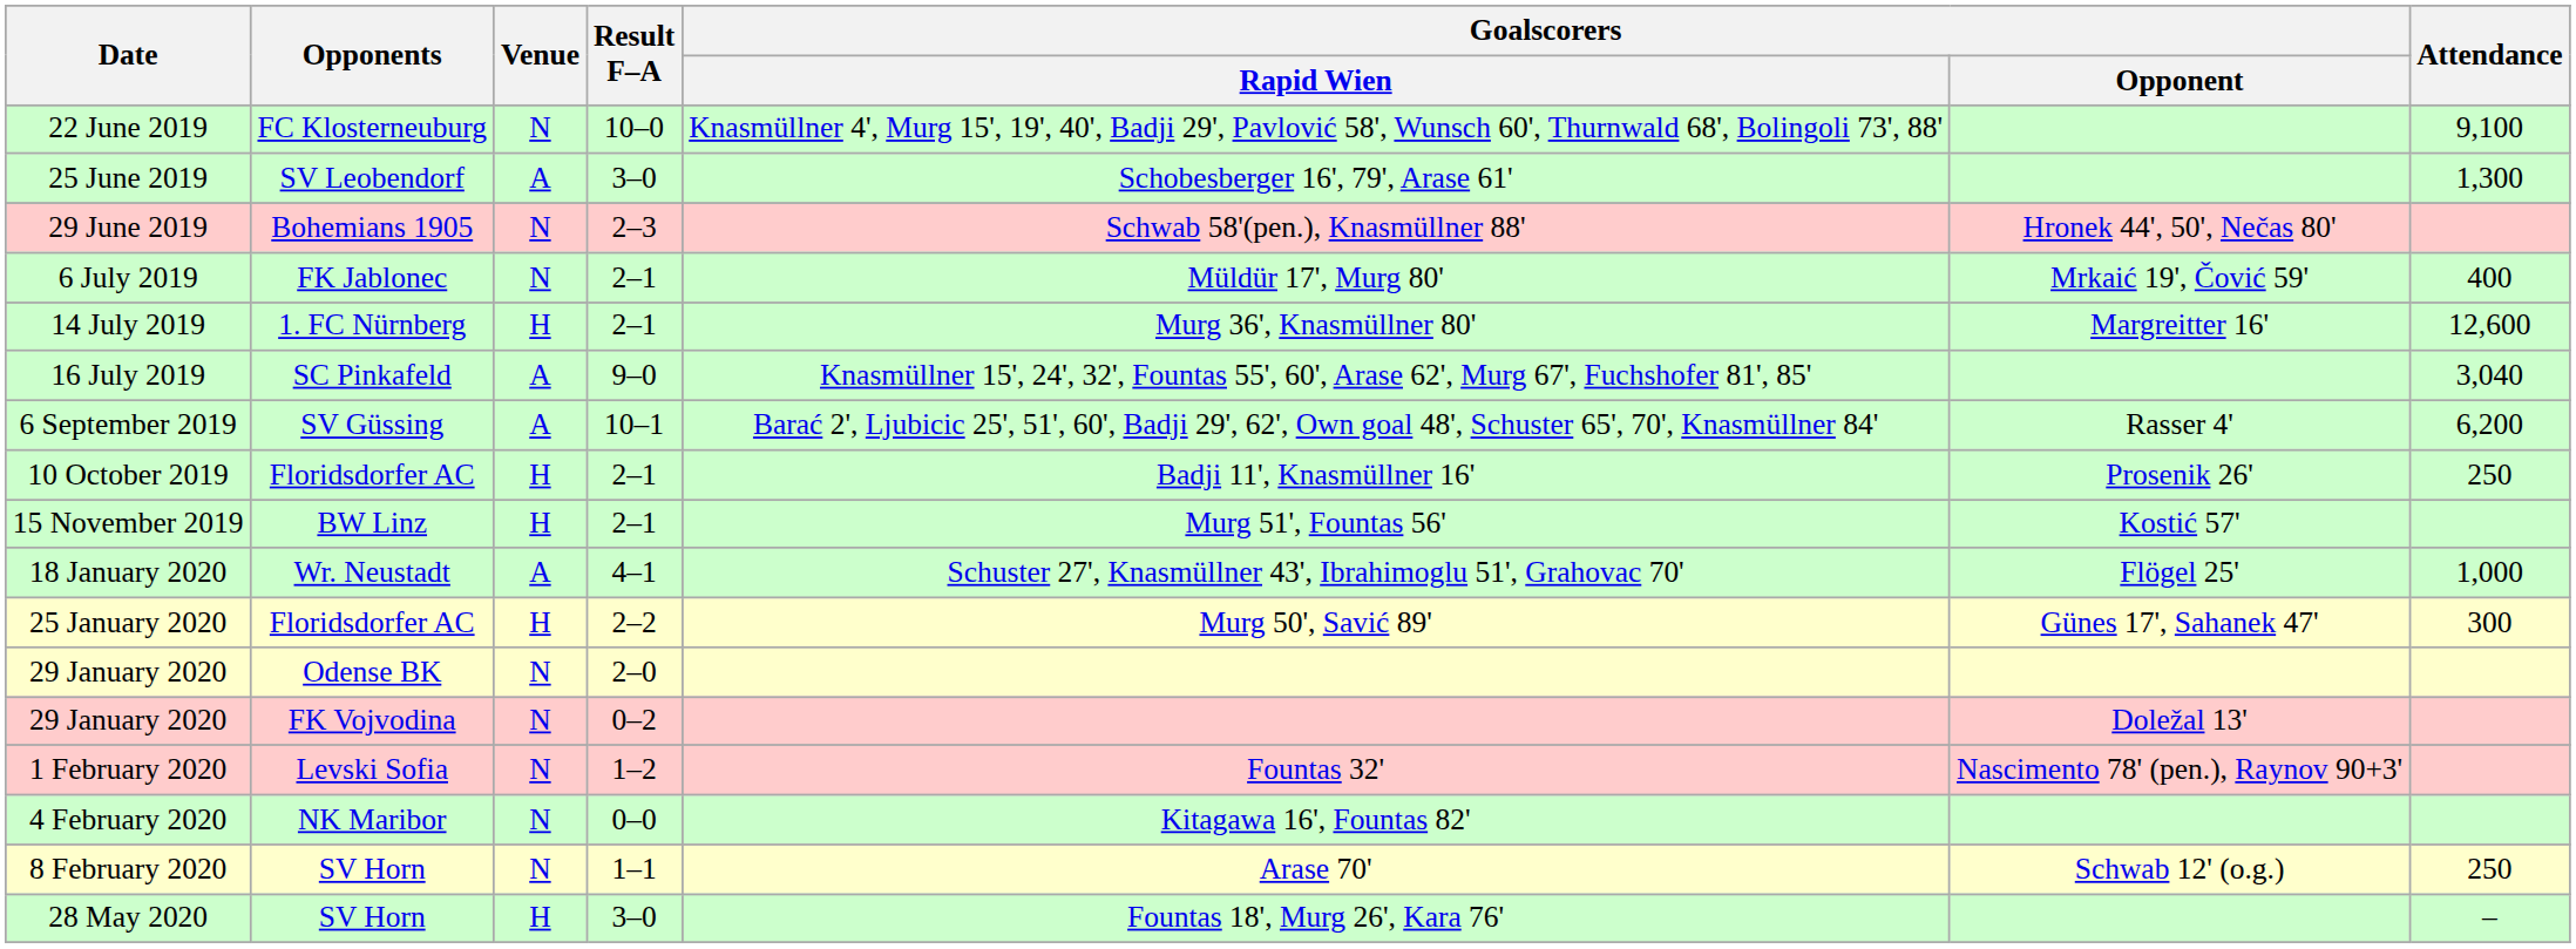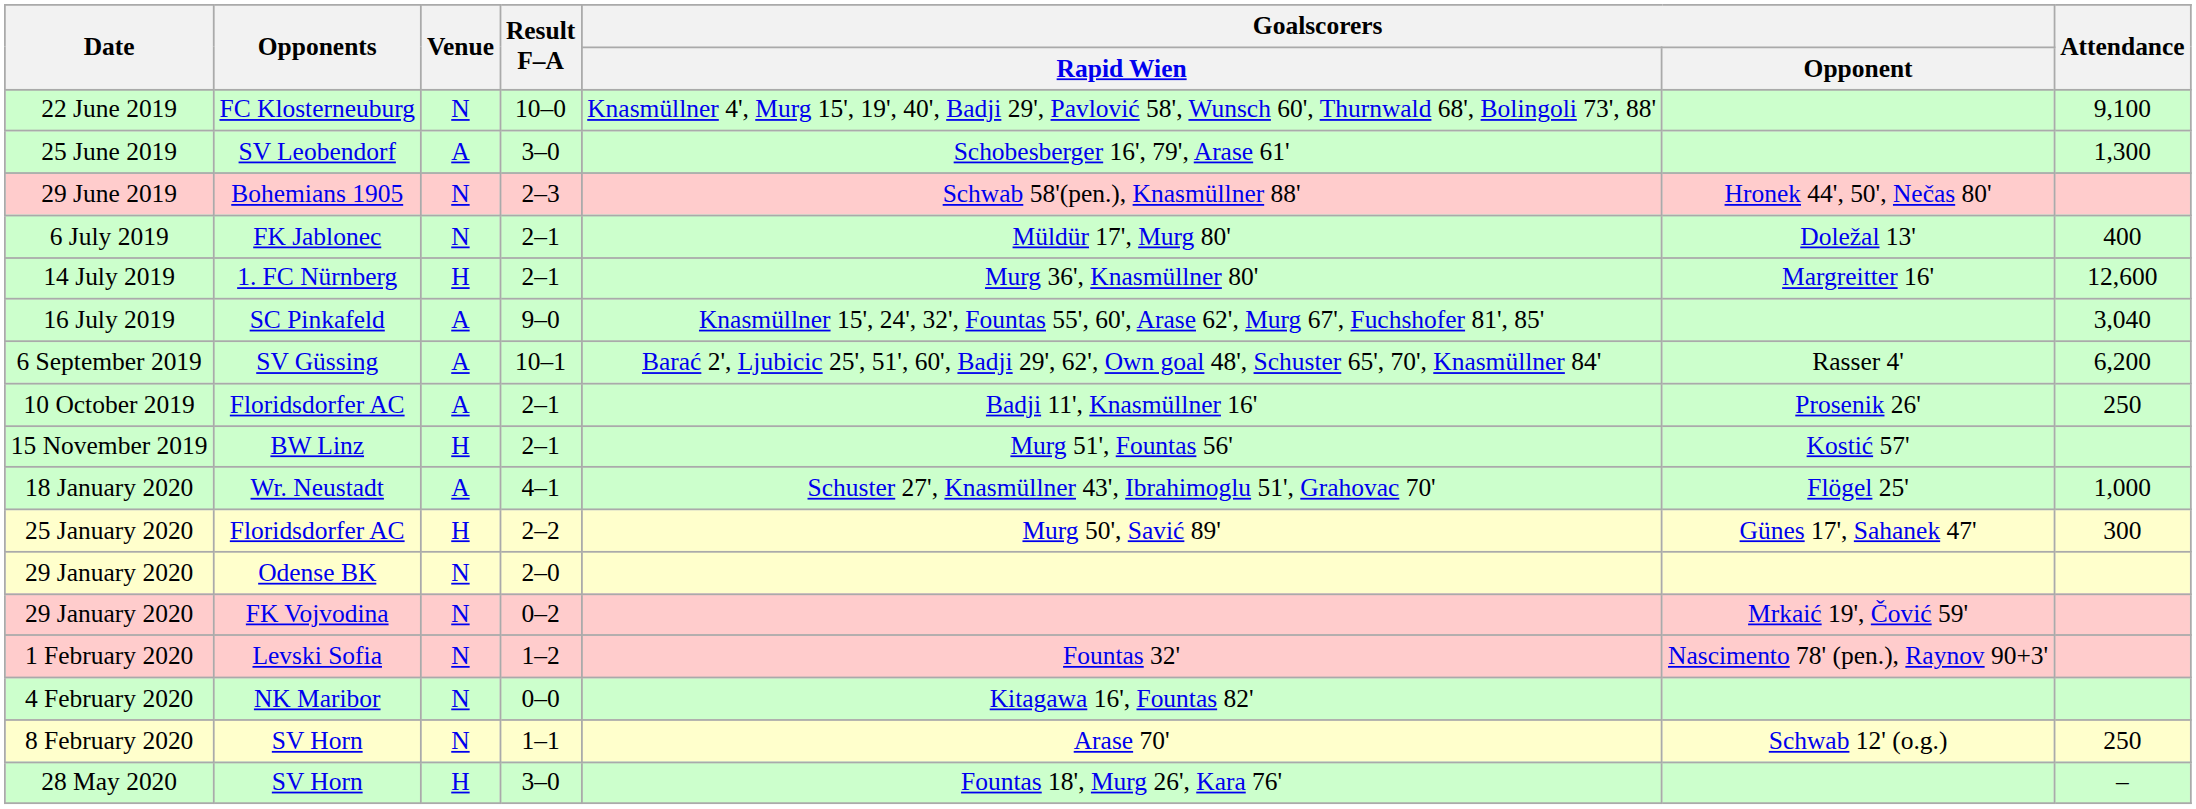 <table class="wikitable" style="text-align:center;font-size:90%">
 <tr>
 <th rowspan="2">Date</th>
 <th rowspan="2">Opponents</th>
 <th rowspan="2">Venue</th>
 <th rowspan="2">Result<br>F–A</th>
 <th colspan="2">Goalscorers</th>
 <th rowspan="2">Attendance</th>
 </tr>
 <tr>
 <th><a href='#'>Rapid Wien</a></th>
 <th>Opponent</th>
 </tr>
 <tr style="background:#cfc">
 <td>22 June 2019</td>
 <td><a href='#'>FC Klosterneuburg</a> </td>
 <td><a href='#'>N</a></td>
 <td>10–0</td>
 <td><a href='#'>Knasmüllner</a> 4', <a href='#'>Murg</a> 15', 19', 40', <a href='#'>Badji</a> 29', <a href='#'>Pavlović</a> 58', <a href='#'>Wunsch</a> 60', <a href='#'>Thurnwald</a> 68', <a href='#'>Bolingoli</a>  73', 88'</td>
 <td></td>
 <td>9,100</td>
 </tr>
 <tr style="background:#cfc">
 <td>25 June 2019</td>
 <td><a href='#'>SV Leobendorf</a> </td>
 <td><a href='#'>A</a></td>
 <td>3–0</td>
 <td><a href='#'>Schobesberger</a> 16', 79', <a href='#'>Arase</a> 61'</td>
 <td></td>
 <td>1,300</td>
 </tr>
 <tr style="background:#fcc">
 <td>29 June 2019</td>
 <td><a href='#'>Bohemians 1905</a> </td>
 <td><a href='#'>N</a></td>
 <td>2–3</td>
 <td><a href='#'>Schwab</a> 58'(pen.), <a href='#'>Knasmüllner</a> 88'</td>
 <td><a href='#'>Hronek</a> 44', 50', <a href='#'>Nečas</a> 80'</td>
 <td></td>
 </tr>
 <tr style="background:#cfc">
 <td>6 July 2019</td>
 <td><a href='#'>FK Jablonec</a> </td>
 <td><a href='#'>N</a></td>
 <td>2–1</td>
 <td><a href='#'>Müldür</a> 17', <a href='#'>Murg</a> 80'</td>
-<td><a href='#'>Mrkaić</a> 19', <a href='#'>Čović</a> 59'</td>
+<td><a href='#'>Doležal</a> 13'</td>
 <td>400</td>
 </tr>
 <tr style="background:#cfc">
 <td>14 July 2019</td>
 <td><a href='#'>1. FC Nürnberg</a> </td>
 <td><a href='#'>H</a></td>
 <td>2–1</td>
 <td><a href='#'>Murg</a> 36', <a href='#'>Knasmüllner</a> 80'</td>
 <td><a href='#'>Margreitter</a> 16'</td>
 <td>12,600</td>
 </tr>
 <tr style="background:#cfc">
 <td>16 July 2019</td>
 <td><a href='#'>SC Pinkafeld</a> </td>
 <td><a href='#'>A</a></td>
 <td>9–0</td>
 <td><a href='#'>Knasmüllner</a> 15', 24', 32', <a href='#'>Fountas</a> 55', 60', <a href='#'>Arase</a> 62', <a href='#'>Murg</a> 67', <a href='#'>Fuchshofer</a> 81', 85'</td>
 <td></td>
 <td>3,040</td>
 </tr>
 <tr style="background:#cfc">
 <td>6 September 2019</td>
 <td><a href='#'>SV Güssing</a> </td>
 <td><a href='#'>A</a></td>
 <td>10–1</td>
 <td><a href='#'>Barać</a> 2', <a href='#'>Ljubicic</a> 25', 51', 60', <a href='#'>Badji</a> 29', 62', <a href='#'>Own goal</a> 48', <a href='#'>Schuster</a> 65', 70', <a href='#'>Knasmüllner</a> 84'</td>
 <td>Rasser 4'</td>
 <td>6,200</td>
 </tr>
 <tr style="background:#cfc">
 <td>10 October 2019</td>
 <td><a href='#'>Floridsdorfer AC</a> </td>
-<td><a href='#'>H</a></td>
+<td><a href='#'>A</a></td>
 <td>2–1</td>
 <td><a href='#'>Badji</a> 11', <a href='#'>Knasmüllner</a> 16'</td>
 <td><a href='#'>Prosenik</a> 26'</td>
 <td>250</td>
 </tr>
 <tr style="background:#cfc">
 <td>15 November 2019</td>
 <td><a href='#'>BW Linz</a> </td>
 <td><a href='#'>H</a></td>
 <td>2–1</td>
 <td><a href='#'>Murg</a> 51', <a href='#'>Fountas</a> 56'</td>
 <td><a href='#'>Kostić</a> 57'</td>
 <td></td>
 </tr>
 <tr style="background:#cfc">
 <td>18 January 2020</td>
 <td><a href='#'>Wr. Neustadt</a> </td>
 <td><a href='#'>A</a></td>
 <td>4–1</td>
 <td><a href='#'>Schuster</a> 27', <a href='#'>Knasmüllner</a> 43', <a href='#'>Ibrahimoglu</a> 51', <a href='#'>Grahovac</a> 70'</td>
 <td><a href='#'>Flögel</a> 25'</td>
 <td>1,000</td>
 </tr>
 <tr style="background:#ffc">
 <td>25 January 2020</td>
 <td><a href='#'>Floridsdorfer AC</a> </td>
 <td><a href='#'>H</a></td>
 <td>2–2</td>
 <td><a href='#'>Murg</a> 50', <a href='#'>Savić</a> 89'</td>
 <td><a href='#'>Günes</a> 17', <a href='#'>Sahanek</a> 47'</td>
 <td>300</td>
 </tr>
 <tr style="background:#ffc">
 <td>29 January 2020</td>
 <td><a href='#'>Odense BK</a> </td>
 <td><a href='#'>N</a></td>
 <td>2–0</td>
 <td></td>
 <td></td>
 <td></td>
 </tr>
 <tr style="background:#fcc">
 <td>29 January 2020</td>
 <td><a href='#'>FK Vojvodina</a> </td>
 <td><a href='#'>N</a></td>
 <td>0–2</td>
 <td></td>
-<td><a href='#'>Doležal</a> 13'</td>
+<td><a href='#'>Mrkaić</a> 19', <a href='#'>Čović</a> 59'</td>
 <td></td>
 </tr>
 <tr style="background:#fcc">
 <td>1 February 2020</td>
 <td><a href='#'>Levski Sofia</a> </td>
 <td><a href='#'>N</a></td>
 <td>1–2</td>
 <td><a href='#'>Fountas</a> 32'</td>
 <td><a href='#'>Nascimento</a> 78' (pen.), <a href='#'>Raynov</a> 90+3'</td>
 <td></td>
 </tr>
 <tr style="background:#cfc">
 <td>4 February 2020</td>
 <td><a href='#'>NK Maribor</a> </td>
 <td><a href='#'>N</a></td>
 <td>0–0</td>
 <td><a href='#'>Kitagawa</a> 16', <a href='#'>Fountas</a> 82'</td>
 <td></td>
 <td></td>
 </tr>
 <tr style="background:#ffc">
 <td>8 February 2020</td>
 <td><a href='#'>SV Horn</a> </td>
 <td><a href='#'>N</a></td>
 <td>1–1</td>
 <td><a href='#'>Arase</a> 70'</td>
 <td><a href='#'>Schwab</a> 12' (o.g.)</td>
 <td>250</td>
 </tr>
 <tr style="background:#cfc">
 <td>28 May 2020</td>
 <td><a href='#'>SV Horn</a> </td>
 <td><a href='#'>H</a></td>
 <td>3–0</td>
 <td><a href='#'>Fountas</a> 18', <a href='#'>Murg</a> 26', <a href='#'>Kara</a> 76'</td>
 <td></td>
 <td>–</td>
 </tr>
 </table>
